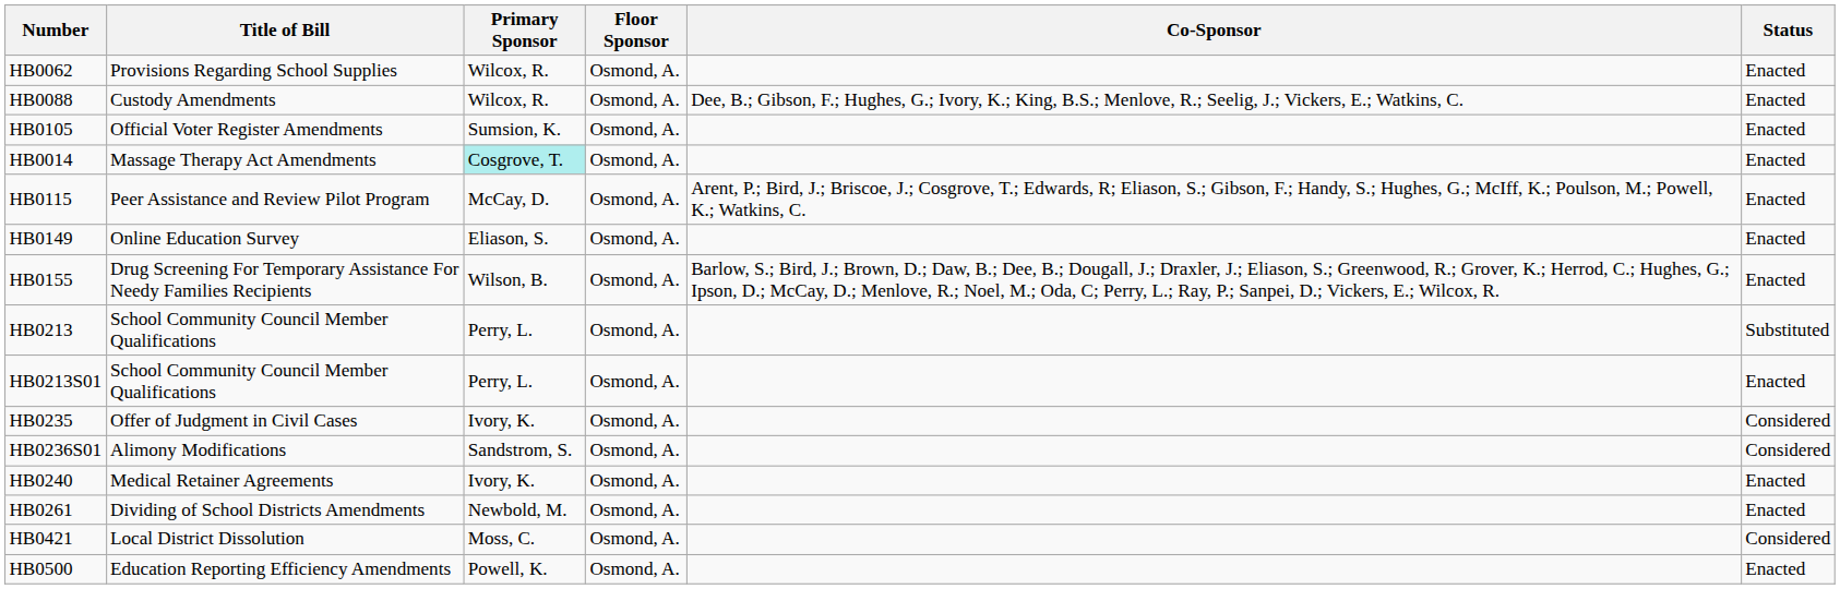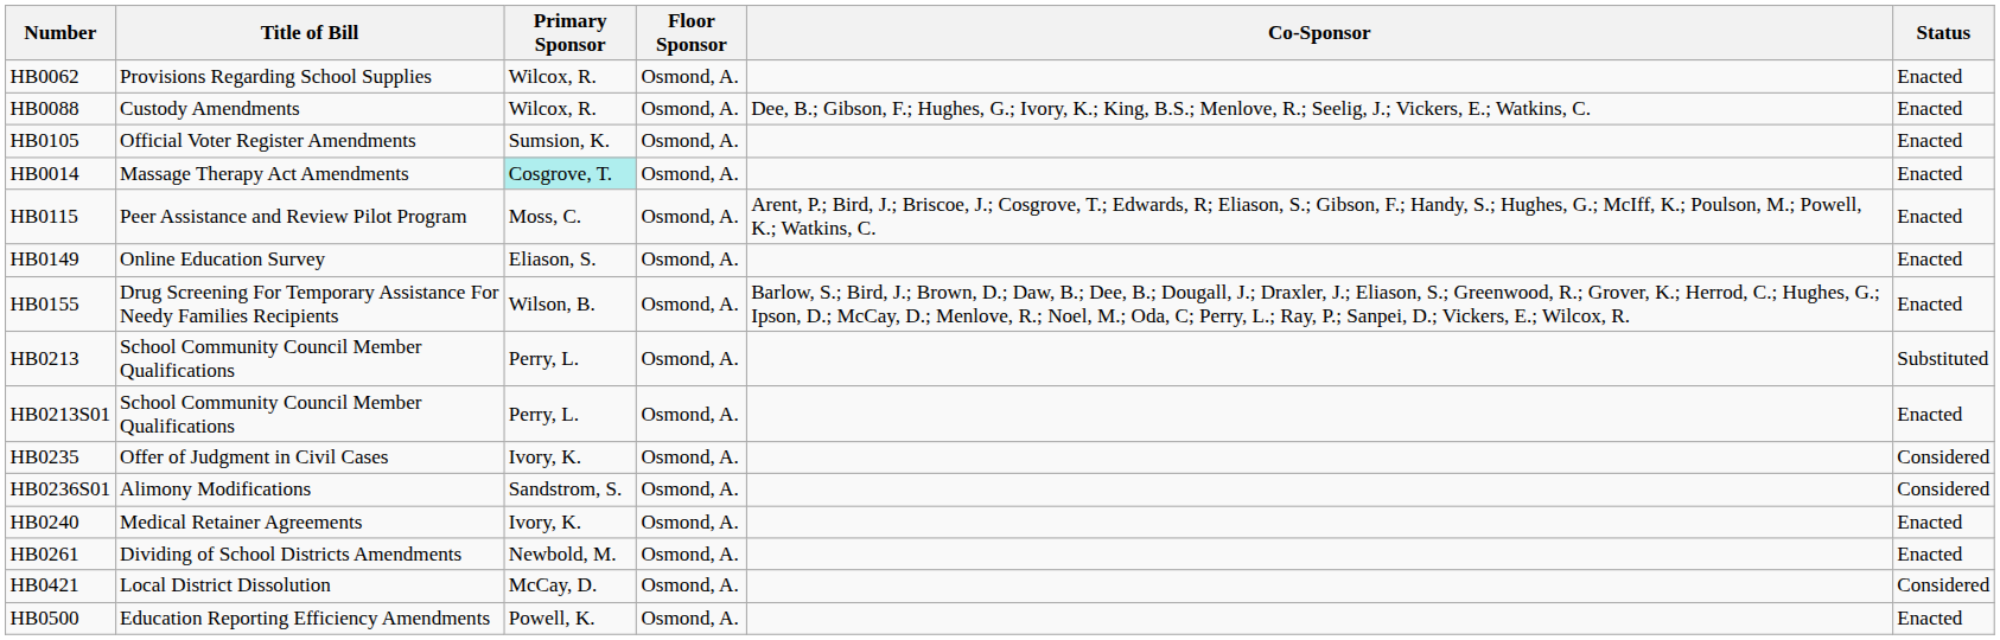 <table class="wikitable">
 <tr>
 <th>Number</th>
 <th>Title of Bill</th>
 <th>Primary Sponsor</th>
 <th>Floor Sponsor</th>
 <th>Co-Sponsor</th>
 <th>Status</th>
 </tr>
 <tr>
 <td>HB0062</td>
 <td>Provisions Regarding School Supplies</td>
 <td>Wilcox, R.</td>
 <td>Osmond, A.</td>
 <td></td>
 <td>Enacted</td>
 </tr>
 <tr>
 <td>HB0088</td>
 <td>Custody Amendments</td>
 <td>Wilcox, R.</td>
 <td>Osmond, A.</td>
 <td>Dee, B.; Gibson, F.; Hughes, G.; Ivory, K.; King, B.S.; Menlove, R.; Seelig, J.; Vickers, E.; Watkins, C.</td>
 <td>Enacted</td>
 </tr>
 <tr>
 <td>HB0105</td>
 <td>Official Voter Register Amendments</td>
 <td>Sumsion, K.</td>
 <td>Osmond, A.</td>
 <td></td>
 <td>Enacted</td>
 </tr>
 <tr>
 <td>HB0014</td>
 <td>Massage Therapy Act Amendments</td>
 <td style="background: paleturquoise;">Cosgrove, T.</td>
 <td>Osmond, A.</td>
 <td></td>
 <td>Enacted</td>
 </tr>
 <tr>
 <td>HB0115</td>
 <td>Peer Assistance and Review Pilot Program</td>
-<td>McCay, D.</td>
+<td>Moss, C.</td>
 <td>Osmond, A.</td>
 <td>Arent, P.; Bird, J.; Briscoe, J.; Cosgrove, T.; Edwards, R; Eliason, S.; Gibson, F.; Handy, S.; Hughes, G.; McIff, K.; Poulson, M.; Powell, K.; Watkins, C.</td>
 <td>Enacted</td>
 </tr>
 <tr>
 <td>HB0149</td>
 <td>Online Education Survey</td>
 <td>Eliason, S.</td>
 <td>Osmond, A.</td>
 <td></td>
 <td>Enacted</td>
 </tr>
 <tr>
 <td>HB0155</td>
 <td>Drug Screening For Temporary Assistance For Needy Families Recipients</td>
 <td>Wilson, B.</td>
 <td>Osmond, A.</td>
 <td>Barlow, S.; Bird, J.; Brown, D.; Daw, B.; Dee, B.; Dougall, J.; Draxler, J.; Eliason, S.; Greenwood, R.; Grover, K.; Herrod, C.; Hughes, G.; Ipson, D.; McCay, D.; Menlove, R.; Noel, M.; Oda, C; Perry, L.; Ray, P.; Sanpei, D.; Vickers, E.; Wilcox, R.</td>
 <td>Enacted</td>
 </tr>
 <tr>
 <td>HB0213</td>
 <td>School Community Council Member Qualifications</td>
 <td>Perry, L.</td>
 <td>Osmond, A.</td>
 <td></td>
 <td>Substituted</td>
 </tr>
 <tr>
 <td>HB0213S01</td>
 <td>School Community Council Member Qualifications</td>
 <td>Perry, L.</td>
 <td>Osmond, A.</td>
 <td></td>
 <td>Enacted</td>
 </tr>
 <tr>
 <td>HB0235</td>
 <td>Offer of Judgment in Civil Cases</td>
 <td>Ivory, K.</td>
 <td>Osmond, A.</td>
 <td></td>
 <td>Considered</td>
 </tr>
 <tr>
 <td>HB0236S01</td>
 <td>Alimony Modifications</td>
 <td>Sandstrom, S.</td>
 <td>Osmond, A.</td>
 <td></td>
 <td>Considered</td>
 </tr>
 <tr>
 <td>HB0240</td>
 <td>Medical Retainer Agreements</td>
 <td>Ivory, K.</td>
 <td>Osmond, A.</td>
 <td></td>
 <td>Enacted</td>
 </tr>
 <tr>
 <td>HB0261</td>
 <td>Dividing of School Districts Amendments</td>
 <td>Newbold, M.</td>
 <td>Osmond, A.</td>
 <td></td>
 <td>Enacted</td>
 </tr>
 <tr>
 <td>HB0421</td>
 <td>Local District Dissolution</td>
-<td>Moss, C.</td>
+<td>McCay, D.</td>
 <td>Osmond, A.</td>
 <td></td>
 <td>Considered</td>
 </tr>
 <tr>
 <td>HB0500</td>
 <td>Education Reporting Efficiency Amendments</td>
 <td>Powell, K.</td>
 <td>Osmond, A.</td>
 <td></td>
 <td>Enacted</td>
 </tr>
 </table>
